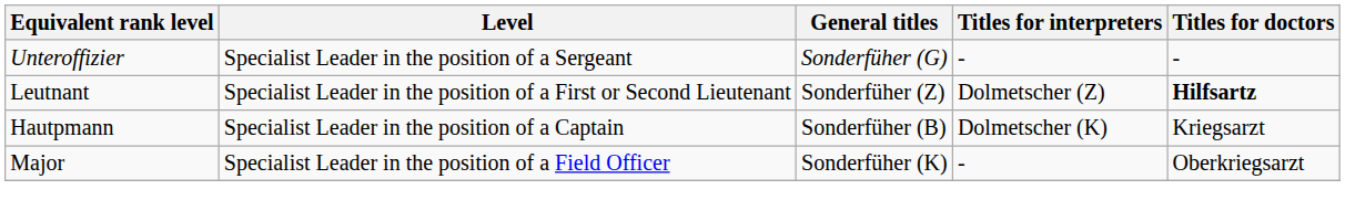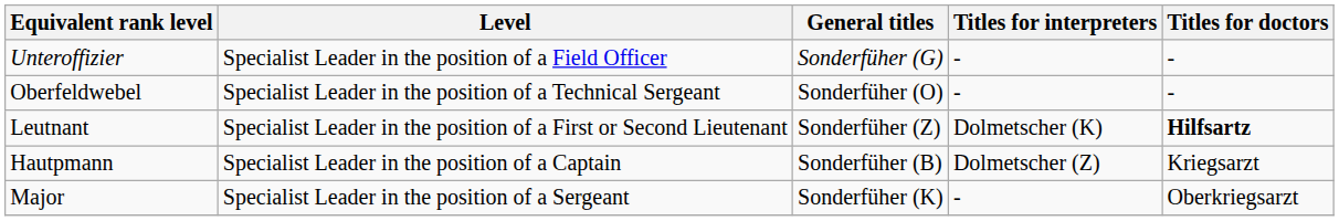 <table class="wikitable mw-collapsible mw-collapsed" style="min-width:50em">
 <tr>
 <th>Equivalent rank level</th>
 <th>Level </th>
 <th>General titles</th>
 <th>Titles for interpreters</th>
 <th>Titles for doctors</th>
 </tr>
 <tr>
 <td><em>Unteroffizier</em></td>
-<td>Specialist Leader in the position of a Sergeant</td>
+<td>Specialist Leader in the position of a <a href='#'>Field Officer</a></td>
 <td><em>Sonderfüher (G)</td>
+<td>-</td>
+<td>-</td>
+</tr>
+<tr>
+<td></em>Oberfeldwebel<em></td>
+<td>Specialist Leader in the position of a Technical Sergeant</td>
+<td></em>Sonderfüher (O)<em></td>
 <td>-</td>
 <td>-</td>
 </tr>
 <tr>
 <td></em>Leutnant<em></td>
 <td>Specialist Leader in the position of a First or Second Lieutenant</td>
 <td></em>Sonderfüher (Z)<em></td>
-<td></em>Dolmetscher (Z)<em></td>
+<td></em> Dolmetscher (K)<em></td>
 <td><strong></em>Hilfsartz <em></strong></td>
 </tr>
 <tr>
 <td></em>Hautpmann<em></td>
 <td>Specialist Leader in the position of a Captain</td>
 <td></em>Sonderfüher (B)<em></td>
-<td></em> Dolmetscher (K)<em></td>
+<td></em>Dolmetscher (Z)<em></td>
 <td></em>Kriegsarzt<em></td>
 </tr>
 <tr>
 <td></em>Major<em></td>
-<td>Specialist Leader in the position of a <a href='#'>Field Officer</a></td>
+<td>Specialist Leader in the position of a Sergeant</td>
 <td></em>Sonderfüher (K)<em></td>
 <td>-</td>
 <td></em>Oberkriegsarzt<em></td>
 </tr>
 <tr>
 </tr>
 </table>
